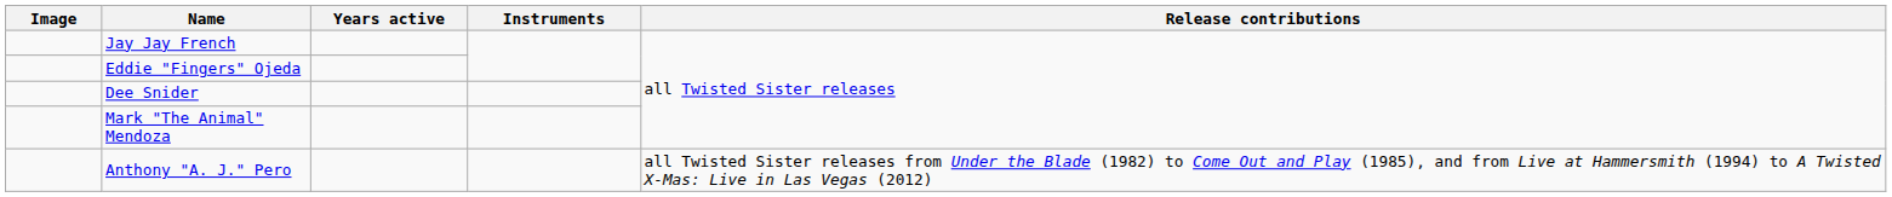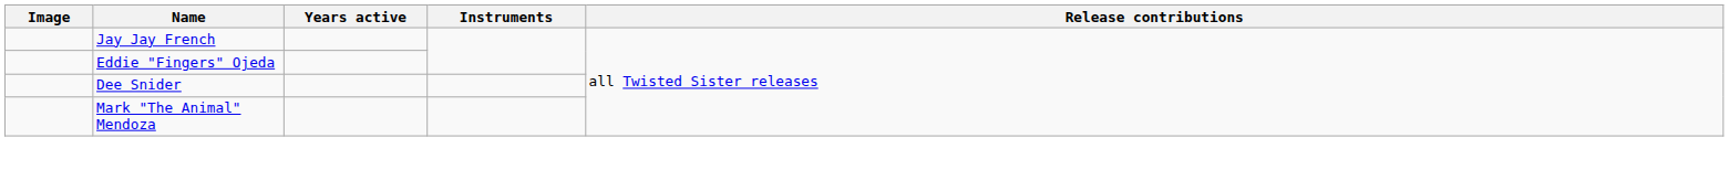 <table class="wikitable" border="1" width=100%>
 <tr>
 <th width="75">Image</th>
 <th width="170">Name</th>
 <th width="125">Years active</th>
 <th width="140">Instruments</th>
 <th>Release contributions</th>
 </tr>
 <tr>
 <td></td>
 <td><a href='#'>Jay Jay French</a></td>
 <td></td>
 <td rowspan="2"></td>
 <td rowspan="4">all <a href='#'>Twisted Sister releases</a></td>
 </tr>
 <tr>
 <td></td>
 <td><a href='#'>Eddie "Fingers" Ojeda</a></td>
 <td></td>
 </tr>
 <tr>
 <td></td>
 <td><a href='#'>Dee Snider</a></td>
 <td></td>
 <td></td>
 </tr>
 <tr>
 <td></td>
 <td><a href='#'>Mark "The Animal" Mendoza</a></td>
 <td></td>
 <td></td>
 </tr>
-<tr>
-<td></td>
-<td><a href='#'>Anthony "A. J." Pero</a></td>
-<td></td>
-<td></td>
-<td>all Twisted Sister releases from <em><a href='#'>Under the Blade</a></em> (1982) to <em><a href='#'>Come Out and Play</a></em> (1985), and from <em>Live at Hammersmith</em> (1994) to <em>A Twisted X-Mas: Live in Las Vegas</em> (2012)</td>
-</tr>
 </table>
